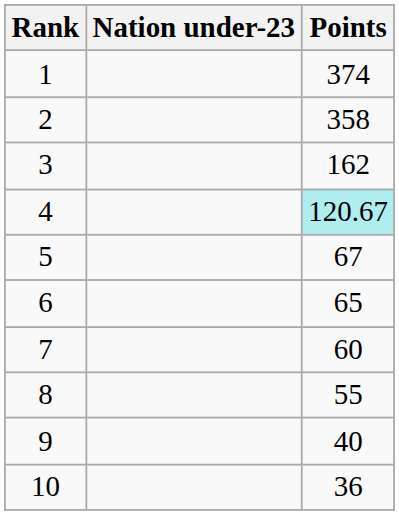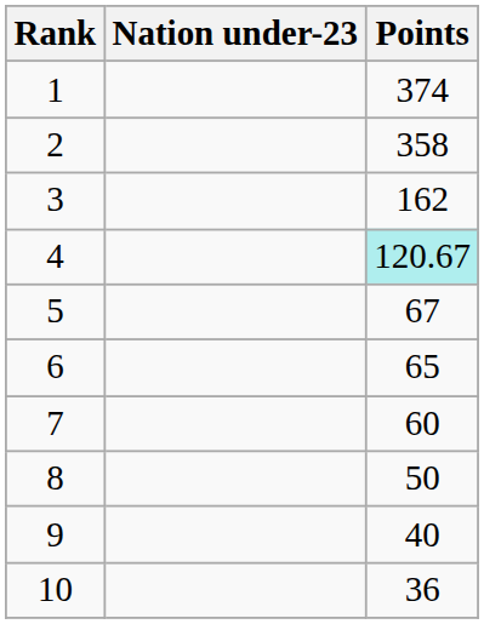 <table class="wikitable sortable">
 <tr>
 <th>Rank</th>
 <th>Nation under-23</th>
 <th>Points</th>
 </tr>
 <tr>
 <td align=center>1</td>
 <td></td>
 <td align=center>374</td>
 </tr>
 <tr>
 <td align=center>2</td>
 <td></td>
 <td align=center>358</td>
 </tr>
 <tr>
 <td align=center>3</td>
 <td></td>
 <td align=center>162</td>
 </tr>
 <tr>
 <td align=center>4</td>
 <td></td>
 <td align=center style="background: paleturquoise;">120.67</td>
 </tr>
 <tr>
 <td align=center>5</td>
 <td></td>
 <td align=center>67</td>
 </tr>
 <tr>
 <td align=center>6</td>
 <td></td>
 <td align=center>65</td>
 </tr>
 <tr>
 <td align=center>7</td>
 <td></td>
 <td align=center>60</td>
 </tr>
 <tr>
 <td align=center>8</td>
 <td></td>
-<td align=center>55</td>
+<td align=center>50</td>
 </tr>
 <tr>
 <td align=center>9</td>
 <td></td>
 <td align=center>40</td>
 </tr>
 <tr>
 <td align=center>10</td>
 <td></td>
 <td align=center>36</td>
 </tr>
 </table>
